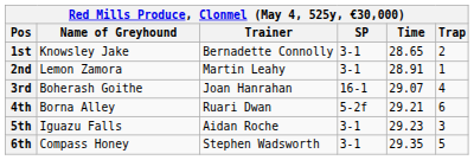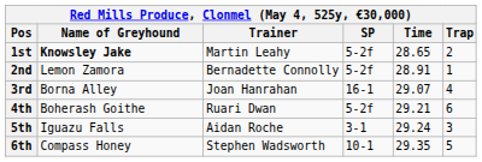 <table class="wikitable">
 <tr>
 <th colspan="6"><a href='#'>Red Mills Produce</a>, <a href='#'>Clonmel</a> (May 4, 525y, €30,000)</th>
 </tr>
 <tr>
 <th width=30>Pos</th>
 <th width=180>Name of Greyhound</th>
 <th width=150>Trainer</th>
 <th width=50>SP</th>
 <th width=50>Time</th>
 <th width=30>Trap</th>
 </tr>
 <tr>
 <th>1st</th>
-<td>Knowsley Jake</td>
-<td>Bernadette Connolly</td>
-<td>3-1</td>
+<td><strong>Knowsley Jake</strong></td>
+<td>Martin Leahy</td>
+<td>5-2f</td>
 <td>28.65</td>
 <td>2</td>
 </tr>
 <tr>
 <th>2nd</th>
 <td>Lemon Zamora</td>
-<td>Martin Leahy</td>
-<td>3-1</td>
+<td>Bernadette Connolly</td>
+<td>5-2f</td>
 <td>28.91</td>
 <td>1</td>
 </tr>
 <tr>
 <th>3rd</th>
-<td>Boherash Goithe</td>
+<td>Borna Alley</td>
 <td>Joan Hanrahan</td>
 <td>16-1</td>
 <td>29.07</td>
 <td>4</td>
 </tr>
 <tr>
 <th>4th</th>
-<td>Borna Alley</td>
+<td>Boherash Goithe</td>
 <td>Ruari Dwan</td>
 <td>5-2f</td>
 <td>29.21</td>
 <td>6</td>
 </tr>
 <tr>
 <th>5th</th>
 <td>Iguazu Falls</td>
 <td>Aidan Roche</td>
 <td>3-1</td>
-<td>29.23</td>
+<td>29.24</td>
 <td>3</td>
 </tr>
 <tr>
 <th>6th</th>
 <td>Compass Honey</td>
 <td>Stephen Wadsworth</td>
-<td>3-1</td>
+<td>10-1</td>
 <td>29.35</td>
 <td>5</td>
 </tr>
 </table>
